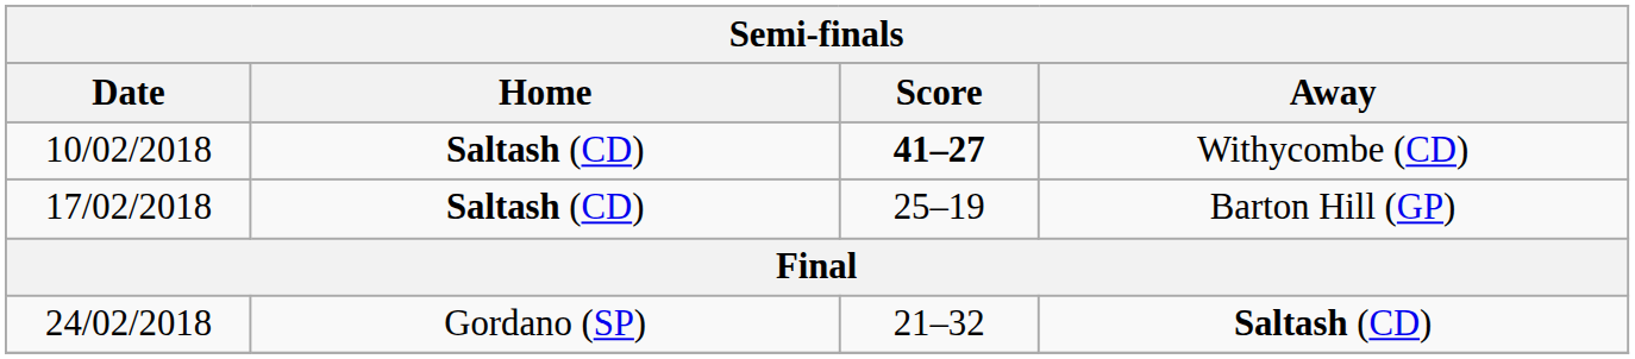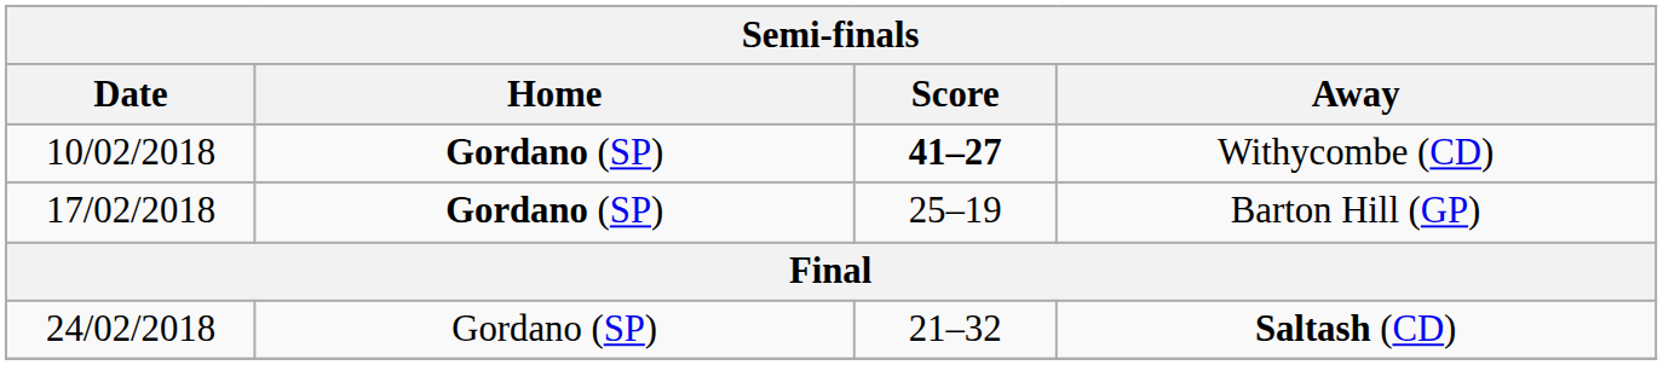 <table class="wikitable" style="text-align: center">
 <tr>
 <th colspan=4>Semi-finals</th>
 </tr>
 <tr>
 <th width=100>Date</th>
 <th width=250>Home</th>
 <th width=80>Score</th>
 <th width=250>Away</th>
 </tr>
 <tr>
 <td>10/02/2018</td>
-<td><strong>Saltash</strong> (<a href='#'>CD</a>)</td>
+<td><strong>Gordano</strong> (<a href='#'>SP</a>)</td>
 <td><strong>41–27</strong></td>
 <td>Withycombe (<a href='#'>CD</a>)</td>
 </tr>
 <tr>
 <td>17/02/2018</td>
-<td><strong>Saltash</strong> (<a href='#'>CD</a>)</td>
+<td><strong>Gordano</strong> (<a href='#'>SP</a>)</td>
 <td>25–19</td>
 <td>Barton Hill (<a href='#'>GP</a>)</td>
 </tr>
 <tr>
 <th colspan=4>Final</th>
 </tr>
 <tr>
 <td>24/02/2018</td>
 <td>Gordano (<a href='#'>SP</a>)</td>
 <td>21–32</td>
 <td><strong>Saltash</strong> (<a href='#'>CD</a>)</td>
 </tr>
 <tr>
 </tr>
 </table>
